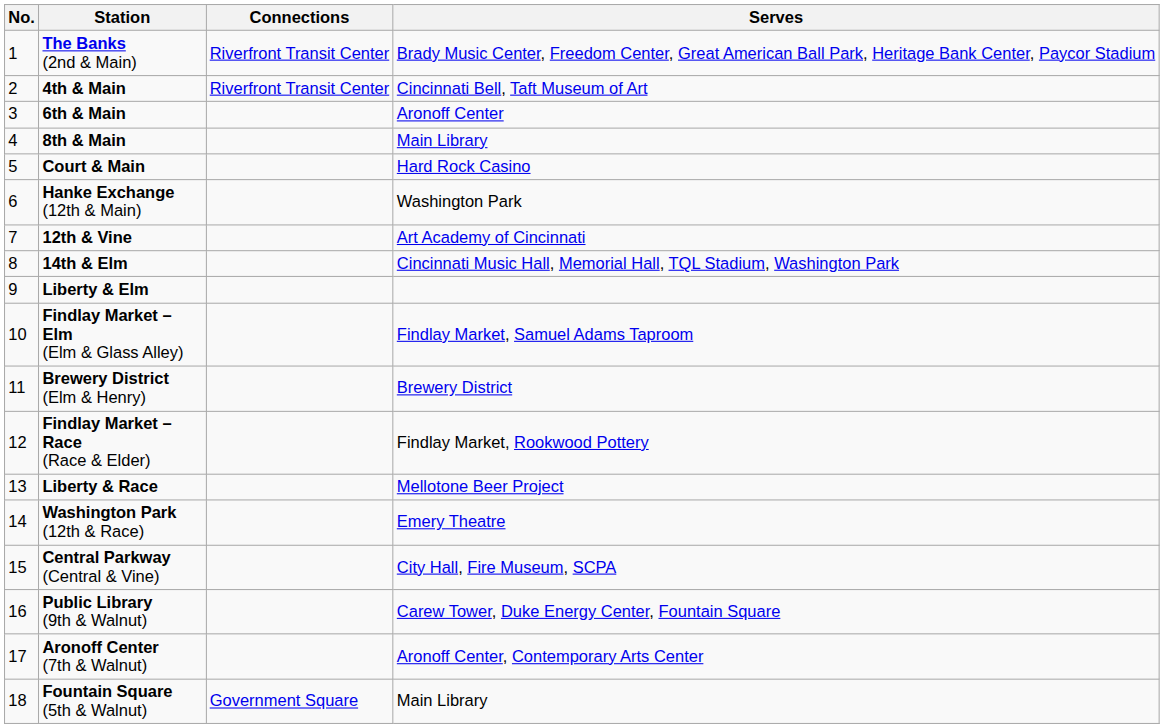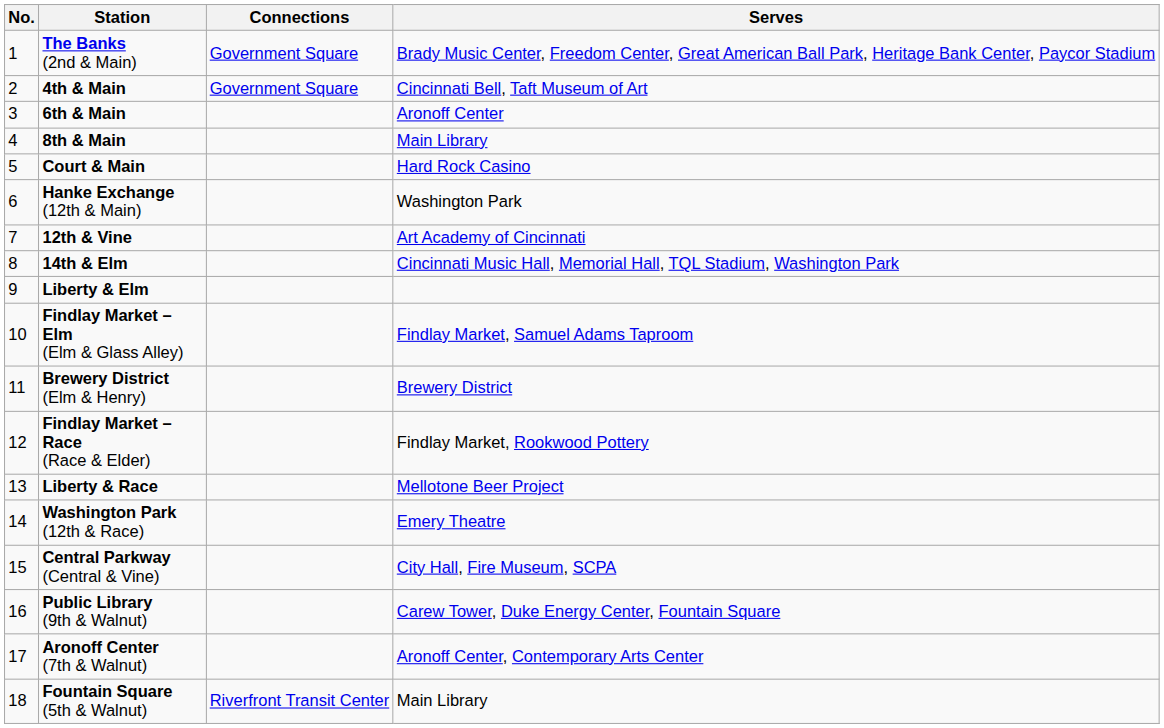 <table class="wikitable">
 <tr>
 <th>No.</th>
 <th scope=col style="width: 155px;">Station</th>
 <th>Connections</th>
 <th>Serves</th>
 </tr>
 <tr>
 <td>1</td>
 <td><strong><a href='#'>The Banks</a></strong><br>(2nd & Main)</td>
-<td> <a href='#'>Riverfront Transit Center</a></td>
+<td> <a href='#'>Government Square</a></td>
 <td><a href='#'>Brady Music Center</a>, <a href='#'>Freedom Center</a>, <a href='#'>Great American Ball Park</a>, <a href='#'>Heritage Bank Center</a>, <a href='#'>Paycor Stadium</a></td>
 </tr>
 <tr>
 <td>2</td>
 <td><strong>4th & Main</strong></td>
-<td> <a href='#'>Riverfront Transit Center</a></td>
+<td> <a href='#'>Government Square</a></td>
 <td><a href='#'>Cincinnati Bell</a>, <a href='#'>Taft Museum of Art</a></td>
 </tr>
 <tr>
 <td>3</td>
 <td><strong>6th & Main</strong></td>
 <td></td>
 <td><a href='#'>Aronoff Center</a></td>
 </tr>
 <tr>
 <td>4</td>
 <td><strong>8th & Main</strong></td>
 <td></td>
 <td><a href='#'>Main Library</a></td>
 </tr>
 <tr>
 <td>5</td>
 <td><strong>Court & Main</strong></td>
 <td></td>
 <td><a href='#'>Hard Rock Casino</a></td>
 </tr>
 <tr>
 <td>6</td>
 <td><strong>Hanke Exchange</strong><br>(12th & Main)</td>
 <td></td>
 <td>Washington Park</td>
 </tr>
 <tr>
 <td>7</td>
 <td><strong>12th & Vine</strong></td>
 <td></td>
 <td><a href='#'>Art Academy of Cincinnati</a></td>
 </tr>
 <tr>
 <td>8</td>
 <td><strong>14th & Elm</strong></td>
 <td></td>
 <td><a href='#'>Cincinnati Music Hall</a>, <a href='#'>Memorial Hall</a>, <a href='#'>TQL Stadium</a>, <a href='#'>Washington Park</a></td>
 </tr>
 <tr>
 <td>9</td>
 <td><strong>Liberty & Elm</strong></td>
 <td></td>
 <td></td>
 </tr>
 <tr>
 <td>10</td>
 <td><strong>Findlay Market – Elm</strong><br>(Elm & Glass Alley)</td>
 <td></td>
 <td><a href='#'>Findlay Market</a>, <a href='#'>Samuel Adams Taproom</a></td>
 </tr>
 <tr>
 <td>11</td>
 <td><strong>Brewery District</strong><br>(Elm & Henry)</td>
 <td></td>
 <td><a href='#'>Brewery District</a></td>
 </tr>
 <tr>
 <td>12</td>
 <td><strong>Findlay Market – Race</strong><br>(Race & Elder)</td>
 <td></td>
 <td>Findlay Market, <a href='#'>Rookwood Pottery</a></td>
 </tr>
 <tr>
 <td>13</td>
 <td><strong>Liberty & Race</strong></td>
 <td></td>
 <td><a href='#'>Mellotone Beer Project</a></td>
 </tr>
 <tr>
 <td>14</td>
 <td><strong>Washington Park</strong><br>(12th & Race)</td>
 <td></td>
 <td><a href='#'>Emery Theatre</a></td>
 </tr>
 <tr>
 <td>15</td>
 <td><strong>Central Parkway</strong><br>(Central & Vine)</td>
 <td></td>
 <td><a href='#'>City Hall</a>, <a href='#'>Fire Museum</a>, <a href='#'>SCPA</a></td>
 </tr>
 <tr>
 <td>16</td>
 <td><strong>Public Library</strong><br>(9th & Walnut)</td>
 <td></td>
 <td><a href='#'>Carew Tower</a>, <a href='#'>Duke Energy Center</a>, <a href='#'>Fountain Square</a></td>
 </tr>
 <tr>
 <td>17</td>
 <td><strong>Aronoff Center</strong><br>(7th & Walnut)</td>
 <td></td>
 <td><a href='#'>Aronoff Center</a>, <a href='#'>Contemporary Arts Center</a></td>
 </tr>
 <tr>
 <td>18</td>
 <td><strong>Fountain Square</strong><br>(5th & Walnut)</td>
-<td> <a href='#'>Government Square</a></td>
+<td> <a href='#'>Riverfront Transit Center</a></td>
 <td>Main Library</td>
 </tr>
 </table>
